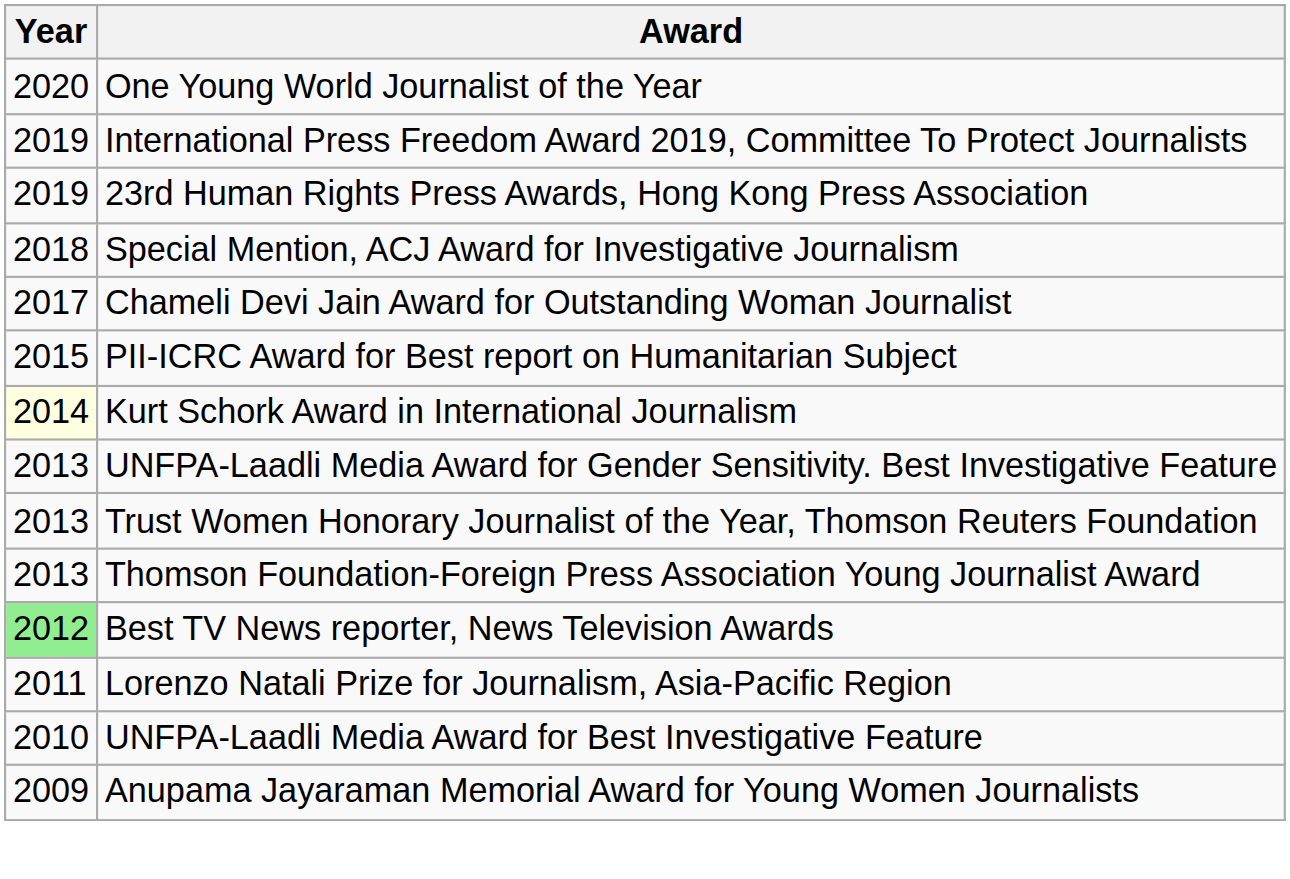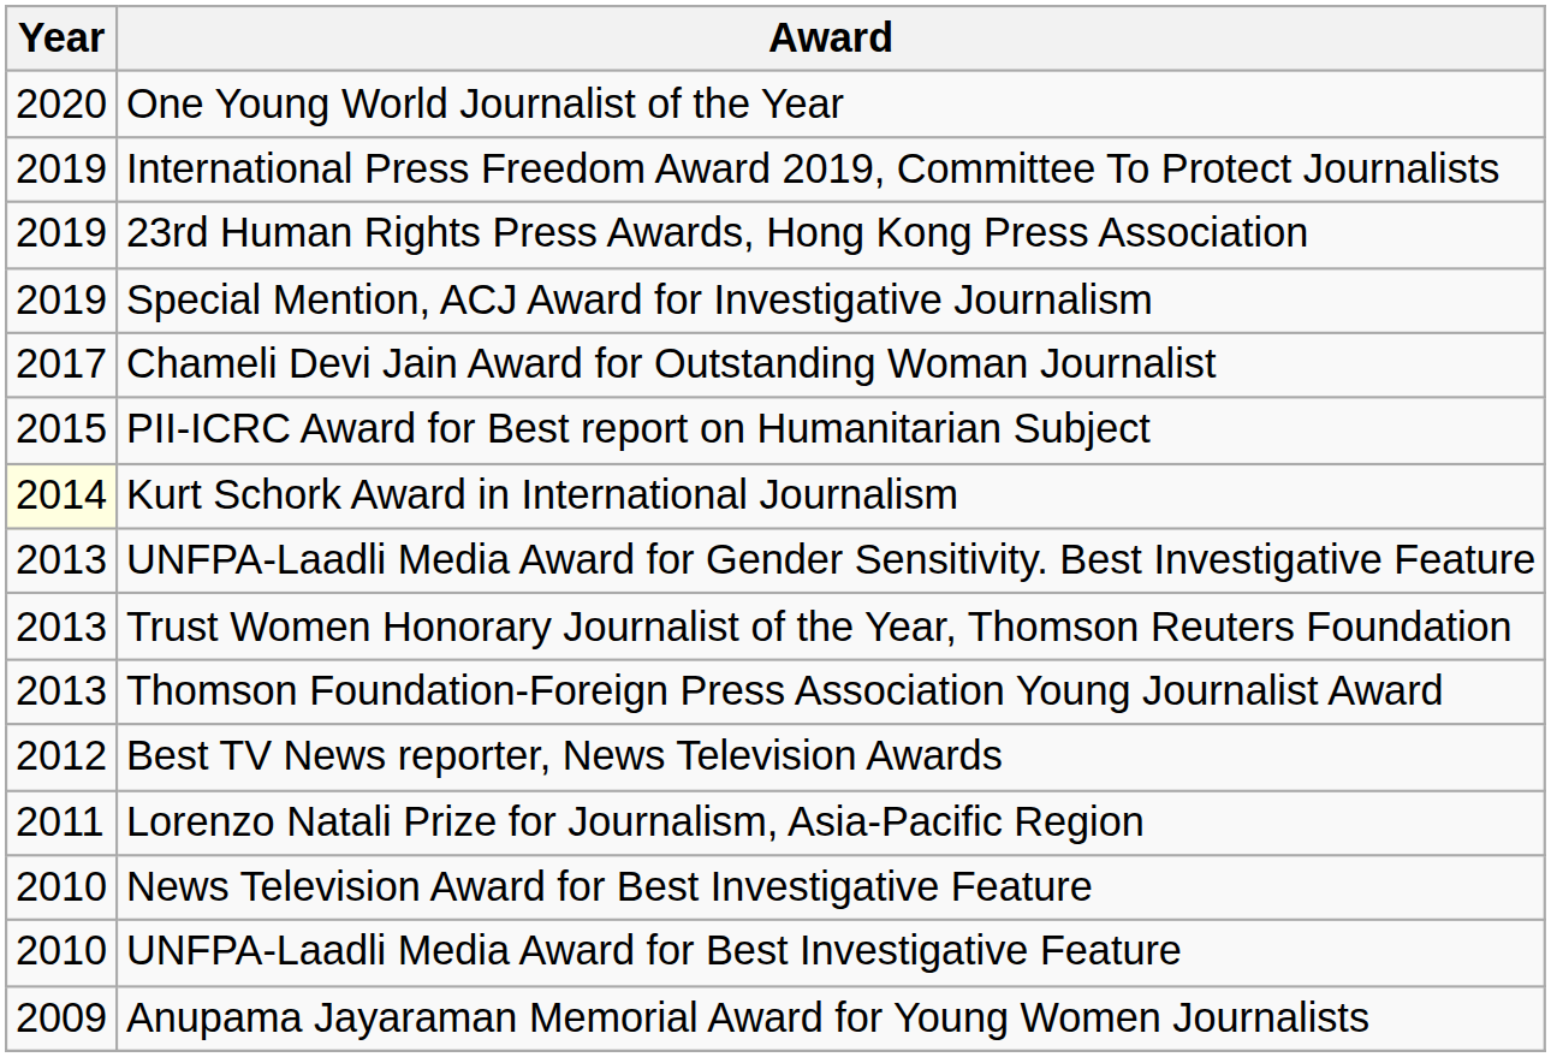 <table class="wikitable">
 <tr>
 <th>Year</th>
 <th>Award</th>
 </tr>
 <tr>
 <td>2020</td>
 <td>One Young World Journalist of the Year</td>
 </tr>
 <tr>
 <td>2019</td>
 <td>International Press Freedom Award 2019, Committee To Protect Journalists</td>
 </tr>
 <tr>
 <td>2019</td>
 <td>23rd Human Rights Press Awards, Hong Kong Press Association</td>
 </tr>
 <tr>
-<td>2018</td>
+<td>2019</td>
 <td>Special Mention, ACJ Award for Investigative Journalism</td>
 </tr>
 <tr>
 <td>2017</td>
 <td>Chameli Devi Jain Award for Outstanding Woman Journalist</td>
 </tr>
 <tr>
 <td>2015</td>
 <td>PII-ICRC Award for Best report on Humanitarian Subject</td>
 </tr>
 <tr>
 <td style="background: lightyellow;">2014</td>
 <td>Kurt Schork Award in International Journalism</td>
 </tr>
 <tr>
 <td>2013</td>
 <td>UNFPA-Laadli Media Award for Gender Sensitivity. Best Investigative Feature</td>
 </tr>
 <tr>
 <td>2013</td>
 <td>Trust Women Honorary Journalist of the Year, Thomson Reuters Foundation</td>
 </tr>
 <tr>
 <td>2013</td>
 <td>Thomson Foundation-Foreign Press Association Young Journalist Award</td>
 </tr>
 <tr>
-<td style="background: lightgreen;">2012</td>
+<td>2012</td>
 <td>Best TV News reporter, News Television Awards</td>
 </tr>
 <tr>
 <td>2011</td>
 <td>Lorenzo Natali Prize for Journalism, Asia-Pacific Region</td>
+</tr>
+<tr>
+<td>2010</td>
+<td>News Television Award for Best Investigative Feature</td>
 </tr>
 <tr>
 <td>2010</td>
 <td>UNFPA-Laadli Media Award for Best Investigative Feature</td>
 </tr>
 <tr>
 <td>2009</td>
 <td>Anupama Jayaraman Memorial Award for Young Women Journalists</td>
 </tr>
 <tr>
 </tr>
 </table>
